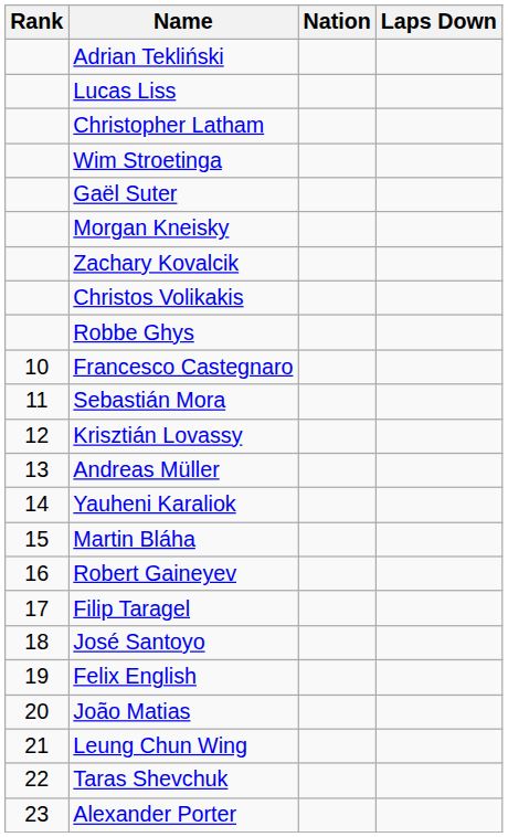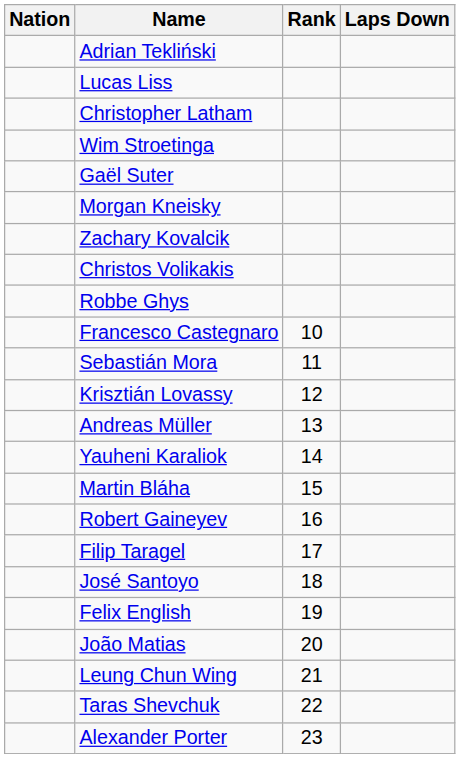 <table class="wikitable sortable" style="text-align:center">
 <tr>
+<th>Nation</th>
+<th>Name</th>
 <th>Rank</th>
-<th>Name</th>
-<th>Nation</th>
 <th>Laps Down</th>
 </tr>
 <tr>
+<td align=left></td>
+<td align=left><a href='#'>Adrian Tekliński</a></td>
 <td></td>
-<td align=left><a href='#'>Adrian Tekliński</a></td>
-<td align=left></td>
 <td></td>
 </tr>
 <tr>
+<td align=left></td>
+<td align=left><a href='#'>Lucas Liss</a></td>
 <td></td>
-<td align=left><a href='#'>Lucas Liss</a></td>
-<td align=left></td>
 <td></td>
 </tr>
 <tr>
+<td align=left></td>
+<td align=left><a href='#'>Christopher Latham</a></td>
 <td></td>
-<td align=left><a href='#'>Christopher Latham</a></td>
-<td align=left></td>
 <td></td>
 </tr>
 <tr>
+<td align=left></td>
+<td align=left><a href='#'>Wim Stroetinga</a></td>
 <td></td>
-<td align=left><a href='#'>Wim Stroetinga</a></td>
-<td align=left></td>
 <td></td>
 </tr>
 <tr>
+<td align=left></td>
+<td align=left><a href='#'>Gaël Suter</a></td>
 <td></td>
-<td align=left><a href='#'>Gaël Suter</a></td>
-<td align=left></td>
 <td></td>
 </tr>
 <tr>
+<td align=left></td>
+<td align=left><a href='#'>Morgan Kneisky</a></td>
 <td></td>
-<td align=left><a href='#'>Morgan Kneisky</a></td>
-<td align=left></td>
 <td></td>
 </tr>
 <tr>
+<td align=left></td>
+<td align=left><a href='#'>Zachary Kovalcik</a></td>
 <td></td>
-<td align=left><a href='#'>Zachary Kovalcik</a></td>
-<td align=left></td>
 <td></td>
 </tr>
 <tr>
+<td align=left></td>
+<td align=left><a href='#'>Christos Volikakis</a></td>
 <td></td>
-<td align=left><a href='#'>Christos Volikakis</a></td>
-<td align=left></td>
 <td></td>
 </tr>
 <tr>
+<td align=left></td>
+<td align=left><a href='#'>Robbe Ghys</a></td>
 <td></td>
-<td align=left><a href='#'>Robbe Ghys</a></td>
-<td align=left></td>
 <td></td>
 </tr>
 <tr>
+<td align=left></td>
+<td align=left><a href='#'>Francesco Castegnaro</a></td>
 <td>10</td>
-<td align=left><a href='#'>Francesco Castegnaro</a></td>
-<td align=left></td>
 <td></td>
 </tr>
 <tr>
+<td align=left></td>
+<td align=left><a href='#'>Sebastián Mora</a></td>
 <td>11</td>
-<td align=left><a href='#'>Sebastián Mora</a></td>
-<td align=left></td>
 <td></td>
 </tr>
 <tr>
+<td align=left></td>
+<td align=left><a href='#'>Krisztián Lovassy</a></td>
 <td>12</td>
-<td align=left><a href='#'>Krisztián Lovassy</a></td>
-<td align=left></td>
 <td></td>
 </tr>
 <tr>
+<td align=left></td>
+<td align=left><a href='#'>Andreas Müller</a></td>
 <td>13</td>
-<td align=left><a href='#'>Andreas Müller</a></td>
-<td align=left></td>
 <td></td>
 </tr>
 <tr>
+<td align=left></td>
+<td align=left><a href='#'>Yauheni Karaliok</a></td>
 <td>14</td>
-<td align=left><a href='#'>Yauheni Karaliok</a></td>
-<td align=left></td>
 <td></td>
 </tr>
 <tr>
+<td align=left></td>
+<td align=left><a href='#'>Martin Bláha</a></td>
 <td>15</td>
-<td align=left><a href='#'>Martin Bláha</a></td>
-<td align=left></td>
 <td></td>
 </tr>
 <tr>
+<td align=left></td>
+<td align=left><a href='#'>Robert Gaineyev</a></td>
 <td>16</td>
-<td align=left><a href='#'>Robert Gaineyev</a></td>
-<td align=left></td>
 <td></td>
 </tr>
 <tr>
+<td align=left></td>
+<td align=left><a href='#'>Filip Taragel</a></td>
 <td>17</td>
-<td align=left><a href='#'>Filip Taragel</a></td>
-<td align=left></td>
 <td></td>
 </tr>
 <tr>
+<td align=left></td>
+<td align=left><a href='#'>José Santoyo</a></td>
 <td>18</td>
-<td align=left><a href='#'>José Santoyo</a></td>
-<td align=left></td>
 <td></td>
 </tr>
 <tr>
+<td align=left></td>
+<td align=left><a href='#'>Felix English</a></td>
 <td>19</td>
-<td align=left><a href='#'>Felix English</a></td>
-<td align=left></td>
 <td></td>
 </tr>
 <tr>
+<td align=left></td>
+<td align=left><a href='#'>João Matias</a></td>
 <td>20</td>
-<td align=left><a href='#'>João Matias</a></td>
-<td align=left></td>
 <td></td>
 </tr>
 <tr>
+<td align=left></td>
+<td align=left><a href='#'>Leung Chun Wing</a></td>
 <td>21</td>
-<td align=left><a href='#'>Leung Chun Wing</a></td>
-<td align=left></td>
 <td></td>
 </tr>
 <tr>
+<td align=left></td>
+<td align=left><a href='#'>Taras Shevchuk</a></td>
 <td>22</td>
-<td align=left><a href='#'>Taras Shevchuk</a></td>
-<td align=left></td>
 <td></td>
 </tr>
 <tr>
+<td align=left></td>
+<td align=left><a href='#'>Alexander Porter</a></td>
 <td>23</td>
-<td align=left><a href='#'>Alexander Porter</a></td>
-<td align=left></td>
 <td></td>
 </tr>
 </table>
